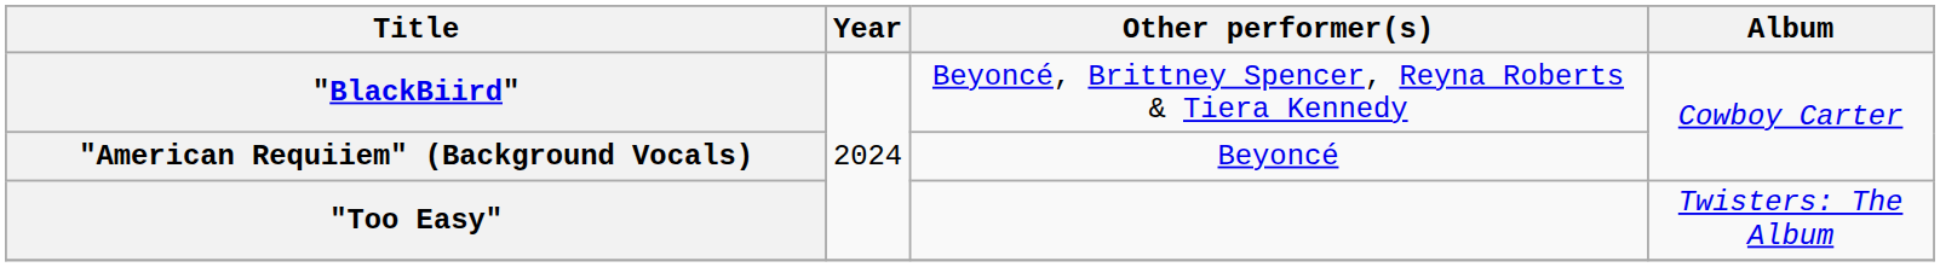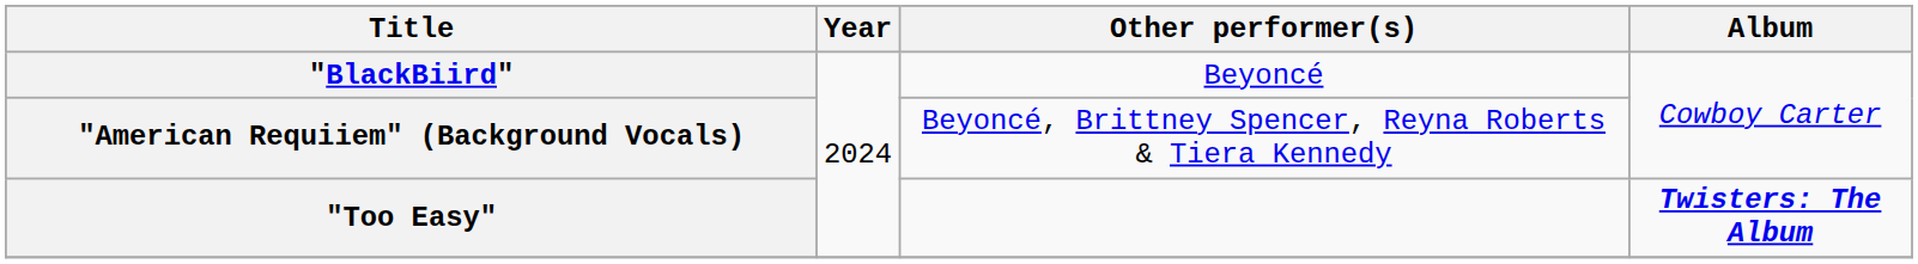 <table class="wikitable plainrowheaders" style="text-align:center;">
 <tr>
 <th scope="col" style="width:28em;">Title</th>
 <th scope="col">Year</th>
 <th scope="col">Other performer(s)</th>
 <th scope="col">Album</th>
 </tr>
 <tr>
 <th scope="row">"<a href='#'>BlackBiird</a>"</th>
 <td rowspan="3">2024</td>
-<td><a href='#'>Beyoncé</a>, <a href='#'>Brittney Spencer</a>, <a href='#'>Reyna Roberts</a> & <a href='#'>Tiera Kennedy</a></td>
+<td><a href='#'>Beyoncé</a></td>
 <td rowspan="2"><em><a href='#'>Cowboy Carter</a></em></td>
 </tr>
 <tr>
 <th scope="row">"American Requiiem" (Background Vocals)</th>
-<td><a href='#'>Beyoncé</a></td>
+<td><a href='#'>Beyoncé</a>, <a href='#'>Brittney Spencer</a>, <a href='#'>Reyna Roberts</a> & <a href='#'>Tiera Kennedy</a></td>
 </tr>
 <tr>
 <th scope="row">"Too Easy"</th>
 <td></td>
-<td><em><a href='#'>Twisters: The Album</a></em></td>
+<td><strong><em><a href='#'>Twisters: The Album</a></em></strong></td>
 </tr>
 <tr>
 </tr>
 </table>
